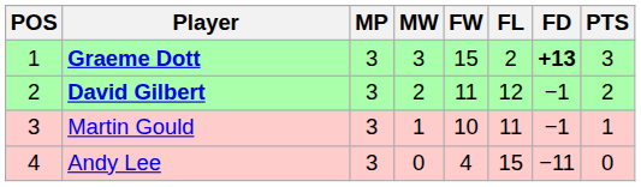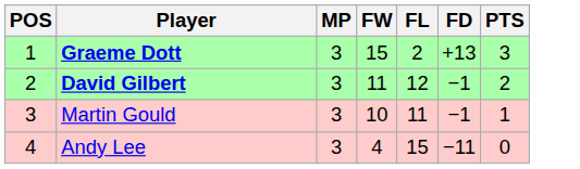 <table class="wikitable" style="text-align: center;">
 <tr>
 <th width=25>POS</th>
 <th width=200>Player</th>
 <th width=25>MP</th>
-<th width=25>MW</th>
 <th width=25>FW</th>
 <th width=25>FL</th>
 <th width=25>FD</th>
 <th width=25>PTS</th>
 </tr>
 <tr style="background:#aaffaa;">
 <td>1</td>
 <td style="text-align:left;"> <strong><a href='#'>Graeme Dott</a></strong></td>
 <td>3</td>
-<td>3</td>
 <td>15</td>
 <td>2</td>
-<td><strong>+13</strong></td>
+<td>+13</td>
 <td>3</td>
 </tr>
 <tr style="background:#aaffaa;">
 <td>2</td>
 <td style="text-align:left;"> <strong><a href='#'>David Gilbert</a></strong></td>
 <td>3</td>
-<td>2</td>
 <td>11</td>
 <td>12</td>
 <td>−1</td>
 <td>2</td>
 </tr>
 <tr style="background:#fcc;">
 <td>3</td>
 <td style="text-align:left;"> <a href='#'>Martin Gould</a></td>
 <td>3</td>
-<td>1</td>
 <td>10</td>
 <td>11</td>
 <td>−1</td>
 <td>1</td>
 </tr>
 <tr style="background:#fcc;">
 <td>4</td>
 <td style="text-align:left;"> <a href='#'>Andy Lee</a></td>
 <td>3</td>
-<td>0</td>
 <td>4</td>
 <td>15</td>
 <td>−11</td>
 <td>0</td>
 </tr>
 </table>
